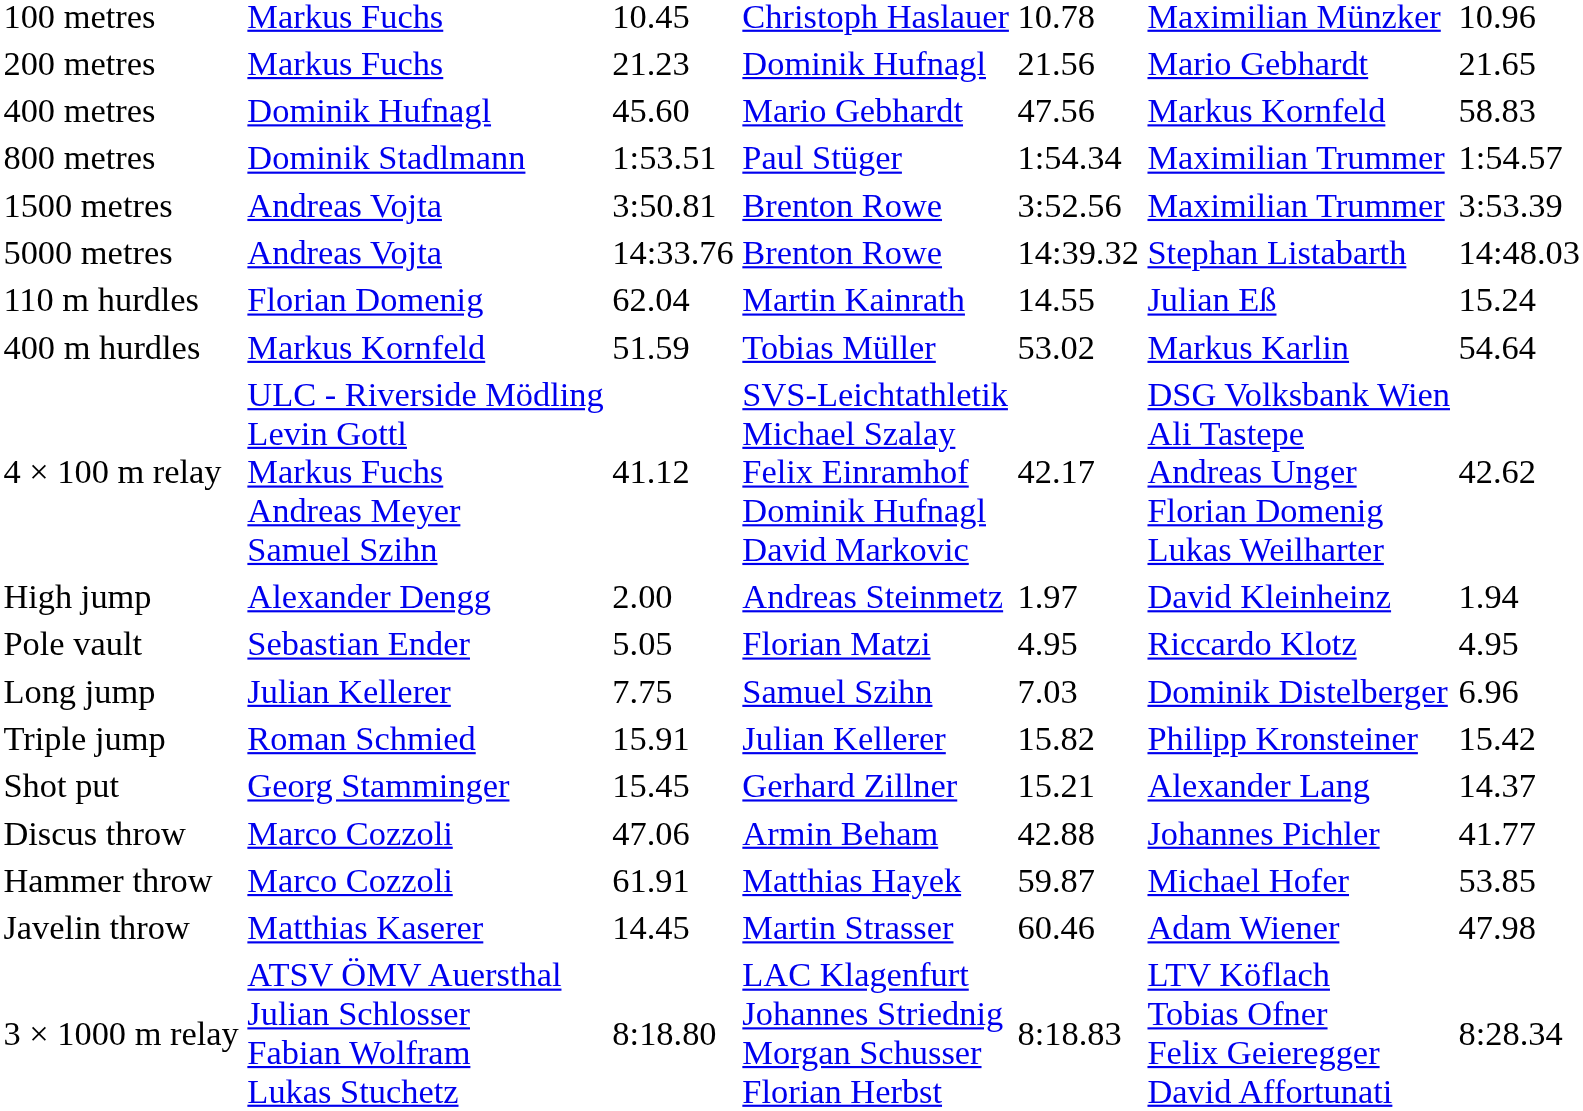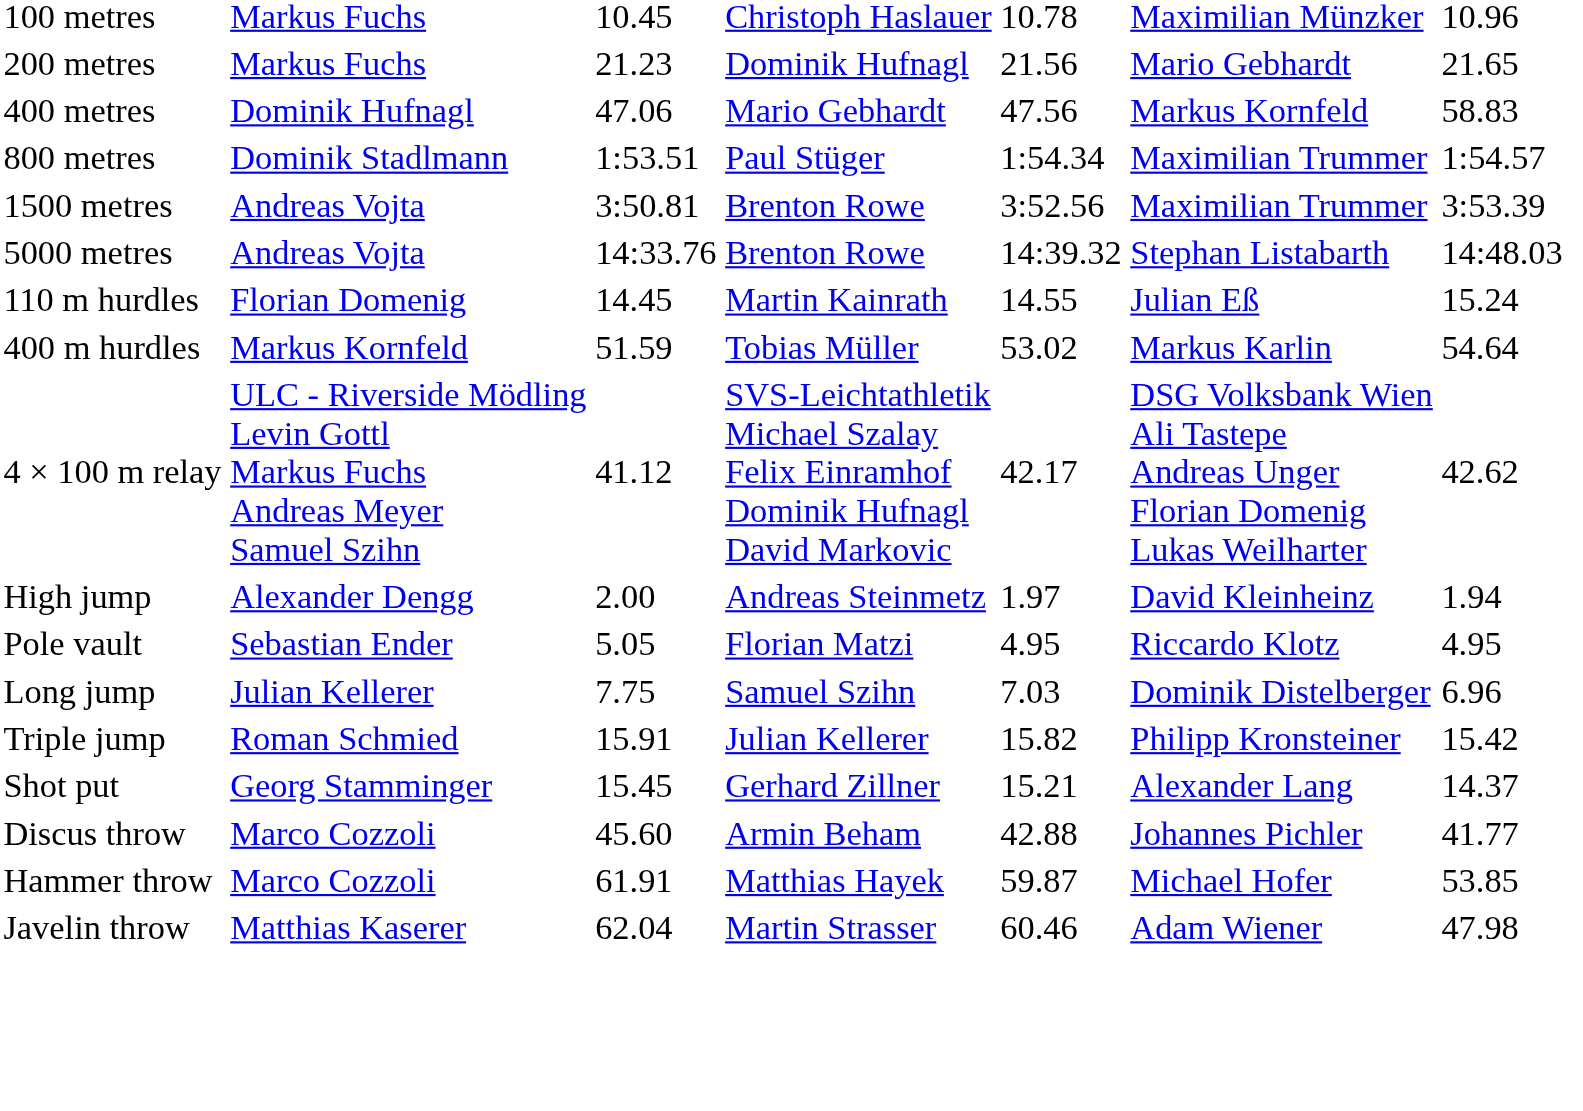 <table>
 <tr>
 <td>100 metres</td>
 <td><a href='#'>Markus Fuchs</a></td>
 <td>10.45</td>
 <td><a href='#'>Christoph Haslauer</a></td>
 <td>10.78</td>
 <td><a href='#'>Maximilian Münzker</a></td>
 <td>10.96</td>
 </tr>
 <tr>
 <td>200 metres</td>
 <td><a href='#'>Markus Fuchs</a></td>
 <td>21.23</td>
 <td><a href='#'>Dominik Hufnagl</a></td>
 <td>21.56</td>
 <td><a href='#'>Mario Gebhardt</a></td>
 <td>21.65</td>
 </tr>
 <tr>
 <td>400 metres</td>
 <td><a href='#'>Dominik Hufnagl</a></td>
-<td>45.60</td>
+<td>47.06</td>
 <td><a href='#'>Mario Gebhardt</a></td>
 <td>47.56</td>
 <td><a href='#'>Markus Kornfeld</a></td>
 <td>58.83</td>
 </tr>
 <tr>
 <td>800 metres</td>
 <td><a href='#'>Dominik Stadlmann</a></td>
 <td>1:53.51</td>
 <td><a href='#'>Paul Stüger</a></td>
 <td>1:54.34</td>
 <td><a href='#'>Maximilian Trummer</a></td>
 <td>1:54.57</td>
 </tr>
 <tr>
 <td>1500 metres</td>
 <td><a href='#'>Andreas Vojta</a></td>
 <td>3:50.81</td>
 <td><a href='#'>Brenton Rowe</a></td>
 <td>3:52.56</td>
 <td><a href='#'>Maximilian Trummer</a></td>
 <td>3:53.39</td>
 </tr>
 <tr>
 <td>5000 metres</td>
 <td><a href='#'>Andreas Vojta</a></td>
 <td>14:33.76</td>
 <td><a href='#'>Brenton Rowe</a></td>
 <td>14:39.32</td>
 <td><a href='#'>Stephan Listabarth</a></td>
 <td>14:48.03</td>
 </tr>
 <tr>
 <td>110 m hurdles</td>
 <td><a href='#'>Florian Domenig</a></td>
-<td>62.04</td>
+<td>14.45</td>
 <td><a href='#'>Martin Kainrath</a></td>
 <td>14.55</td>
 <td><a href='#'>Julian Eß</a></td>
 <td>15.24</td>
 </tr>
 <tr>
 <td>400 m hurdles</td>
 <td><a href='#'>Markus Kornfeld</a></td>
 <td>51.59</td>
 <td><a href='#'>Tobias Müller</a></td>
 <td>53.02</td>
 <td><a href='#'>Markus Karlin</a></td>
 <td>54.64</td>
 </tr>
 <tr>
 <td>4 × 100 m relay</td>
 <td><a href='#'>ULC - Riverside Mödling</a><br><a href='#'>Levin Gottl</a><br><a href='#'>Markus Fuchs</a><br><a href='#'>Andreas Meyer</a><br><a href='#'>Samuel Szihn</a></td>
 <td>41.12</td>
 <td><a href='#'>SVS-Leichtathletik</a><br><a href='#'>Michael Szalay</a><br><a href='#'>Felix Einramhof</a><br><a href='#'>Dominik Hufnagl</a><br><a href='#'>David Markovic</a></td>
 <td>42.17</td>
 <td><a href='#'>DSG Volksbank Wien</a><br><a href='#'>Ali Tastepe</a><br><a href='#'>Andreas Unger</a><br><a href='#'>Florian Domenig</a><br><a href='#'>Lukas Weilharter</a></td>
 <td>42.62</td>
 </tr>
 <tr>
 <td>High jump</td>
 <td><a href='#'>Alexander Dengg</a></td>
 <td>2.00</td>
 <td><a href='#'>Andreas Steinmetz</a></td>
 <td>1.97</td>
 <td><a href='#'>David Kleinheinz</a></td>
 <td>1.94</td>
 </tr>
 <tr>
 <td>Pole vault</td>
 <td><a href='#'>Sebastian Ender</a></td>
 <td>5.05</td>
 <td><a href='#'>Florian Matzi</a></td>
 <td>4.95</td>
 <td><a href='#'>Riccardo Klotz</a></td>
 <td>4.95</td>
 </tr>
 <tr>
 <td>Long jump</td>
 <td><a href='#'>Julian Kellerer</a></td>
 <td>7.75</td>
 <td><a href='#'>Samuel Szihn</a></td>
 <td>7.03</td>
 <td><a href='#'>Dominik Distelberger</a></td>
 <td>6.96</td>
 </tr>
 <tr>
 <td>Triple jump</td>
 <td><a href='#'>Roman Schmied</a></td>
 <td>15.91</td>
 <td><a href='#'>Julian Kellerer</a></td>
 <td>15.82</td>
 <td><a href='#'>Philipp Kronsteiner</a></td>
 <td>15.42</td>
 </tr>
 <tr>
 <td>Shot put</td>
 <td><a href='#'>Georg Stamminger</a></td>
 <td>15.45</td>
 <td><a href='#'>Gerhard Zillner</a></td>
 <td>15.21</td>
 <td><a href='#'>Alexander Lang</a></td>
 <td>14.37</td>
 </tr>
 <tr>
 <td>Discus throw</td>
 <td><a href='#'>Marco Cozzoli</a></td>
-<td>47.06</td>
+<td>45.60</td>
 <td><a href='#'>Armin Beham</a></td>
 <td>42.88</td>
 <td><a href='#'>Johannes Pichler</a></td>
 <td>41.77</td>
 </tr>
 <tr>
 <td>Hammer throw</td>
 <td><a href='#'>Marco Cozzoli</a></td>
 <td>61.91</td>
 <td><a href='#'>Matthias Hayek</a></td>
 <td>59.87</td>
 <td><a href='#'>Michael Hofer</a></td>
 <td>53.85</td>
 </tr>
 <tr>
 <td>Javelin throw</td>
 <td><a href='#'>Matthias Kaserer</a></td>
-<td>14.45</td>
+<td>62.04</td>
 <td><a href='#'>Martin Strasser</a></td>
 <td>60.46</td>
 <td><a href='#'>Adam Wiener</a></td>
 <td>47.98</td>
 </tr>
-<tr>
-<td>3 × 1000 m relay</td>
-<td><a href='#'>ATSV ÖMV Auersthal</a><br><a href='#'>Julian Schlosser</a><br><a href='#'>Fabian Wolfram</a><br><a href='#'>Lukas Stuchetz</a></td>
-<td>8:18.80</td>
-<td><a href='#'>LAC Klagenfurt</a><br><a href='#'>Johannes Striednig</a><br><a href='#'>Morgan Schusser</a><br><a href='#'>Florian Herbst</a></td>
-<td>8:18.83</td>
-<td><a href='#'>LTV Köflach</a><br><a href='#'>Tobias Ofner</a><br><a href='#'>Felix Geieregger</a><br><a href='#'>David Affortunati</a></td>
-<td>8:28.34</td>
-</tr>
 </table>
